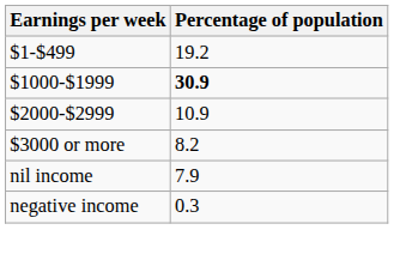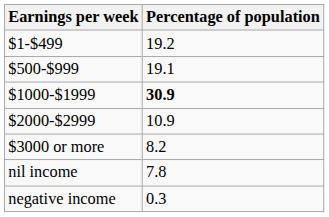 <table class="wikitable">
 <tr>
 <th>Earnings per week</th>
 <th>Percentage of population</th>
 </tr>
 <tr>
 <td>$1-$499</td>
 <td>19.2</td>
+</tr>
+<tr>
+<td>$500-$999</td>
+<td>19.1</td>
 </tr>
 <tr>
 <td>$1000-$1999</td>
 <td><strong>30.9</strong></td>
 </tr>
 <tr>
 <td>$2000-$2999</td>
 <td>10.9</td>
 </tr>
 <tr>
 <td>$3000 or more</td>
 <td>8.2</td>
 </tr>
 <tr>
 <td>nil income</td>
-<td>7.9</td>
+<td>7.8</td>
 </tr>
 <tr>
 <td>negative income</td>
 <td>0.3</td>
 </tr>
 </table>
